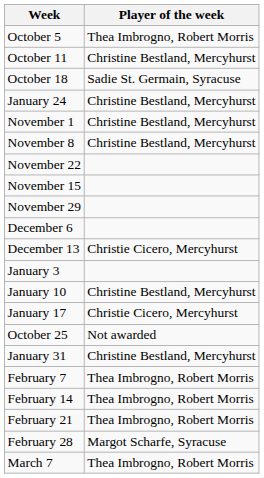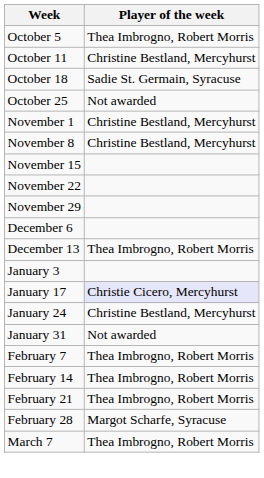 <table class="wikitable">
 <tr>
 <th>Week</th>
 <th>Player of the week</th>
 </tr>
 <tr>
 <td>October 5</td>
 <td>Thea Imbrogno, Robert Morris</td>
 </tr>
 <tr>
 <td>October 11</td>
 <td>Christine Bestland, Mercyhurst</td>
 </tr>
 <tr>
 <td>October 18</td>
 <td>Sadie St. Germain, Syracuse</td>
 </tr>
 <tr>
-<td>January 24</td>
-<td>Christine Bestland, Mercyhurst</td>
+<td>October 25</td>
+<td>Not awarded</td>
 </tr>
 <tr>
 <td>November 1</td>
 <td>Christine Bestland, Mercyhurst</td>
 </tr>
 <tr>
 <td>November 8</td>
 <td>Christine Bestland, Mercyhurst</td>
 </tr>
 <tr>
-<td>November 22</td>
+<td>November 15</td>
 <td></td>
 </tr>
 <tr>
-<td>November 15</td>
+<td>November 22</td>
 <td></td>
 </tr>
 <tr>
 <td>November 29</td>
 <td></td>
 </tr>
 <tr>
 <td>December 6</td>
 <td></td>
 </tr>
 <tr>
 <td>December 13</td>
-<td>Christie Cicero, Mercyhurst</td>
+<td>Thea Imbrogno,  Robert Morris</td>
 </tr>
 <tr>
 <td>January 3</td>
 <td></td>
 </tr>
 <tr>
-<td>January 10</td>
+<td>January 17</td>
+<td style="background: lavender;">Christie Cicero, Mercyhurst</td>
+</tr>
+<tr>
+<td>January 24</td>
 <td>Christine Bestland, Mercyhurst</td>
 </tr>
 <tr>
-<td>January 17</td>
-<td>Christie Cicero, Mercyhurst</td>
-</tr>
-<tr>
-<td>October 25</td>
+<td>January 31</td>
 <td>Not awarded</td>
-</tr>
-<tr>
-<td>January 31</td>
-<td>Christine Bestland, Mercyhurst</td>
 </tr>
 <tr>
 <td>February 7</td>
 <td>Thea Imbrogno, Robert Morris</td>
 </tr>
 <tr>
 <td>February 14</td>
 <td>Thea Imbrogno, Robert Morris</td>
 </tr>
 <tr>
 <td>February 21</td>
 <td>Thea Imbrogno, Robert Morris</td>
 </tr>
 <tr>
 <td>February 28</td>
 <td>Margot Scharfe, Syracuse</td>
 </tr>
 <tr>
 <td>March 7</td>
 <td>Thea Imbrogno, Robert Morris</td>
 </tr>
 </table>
